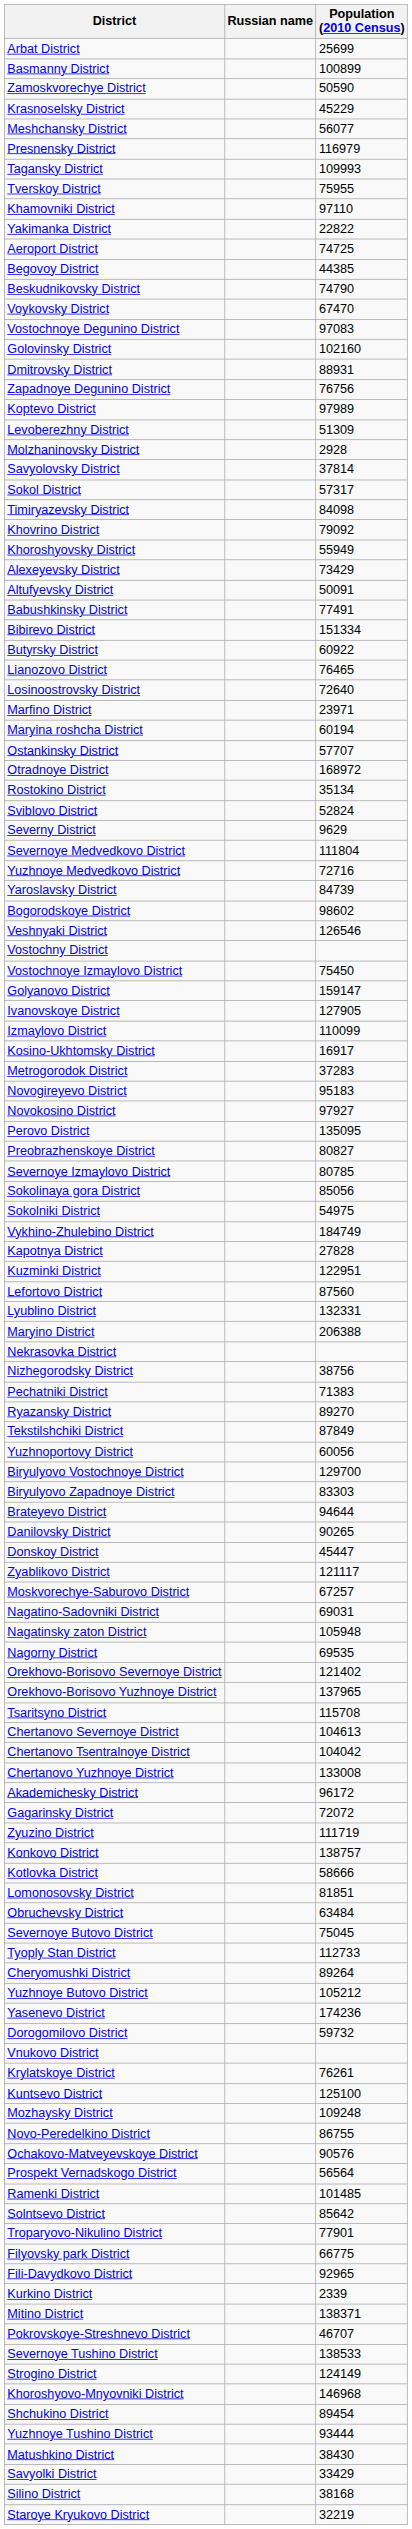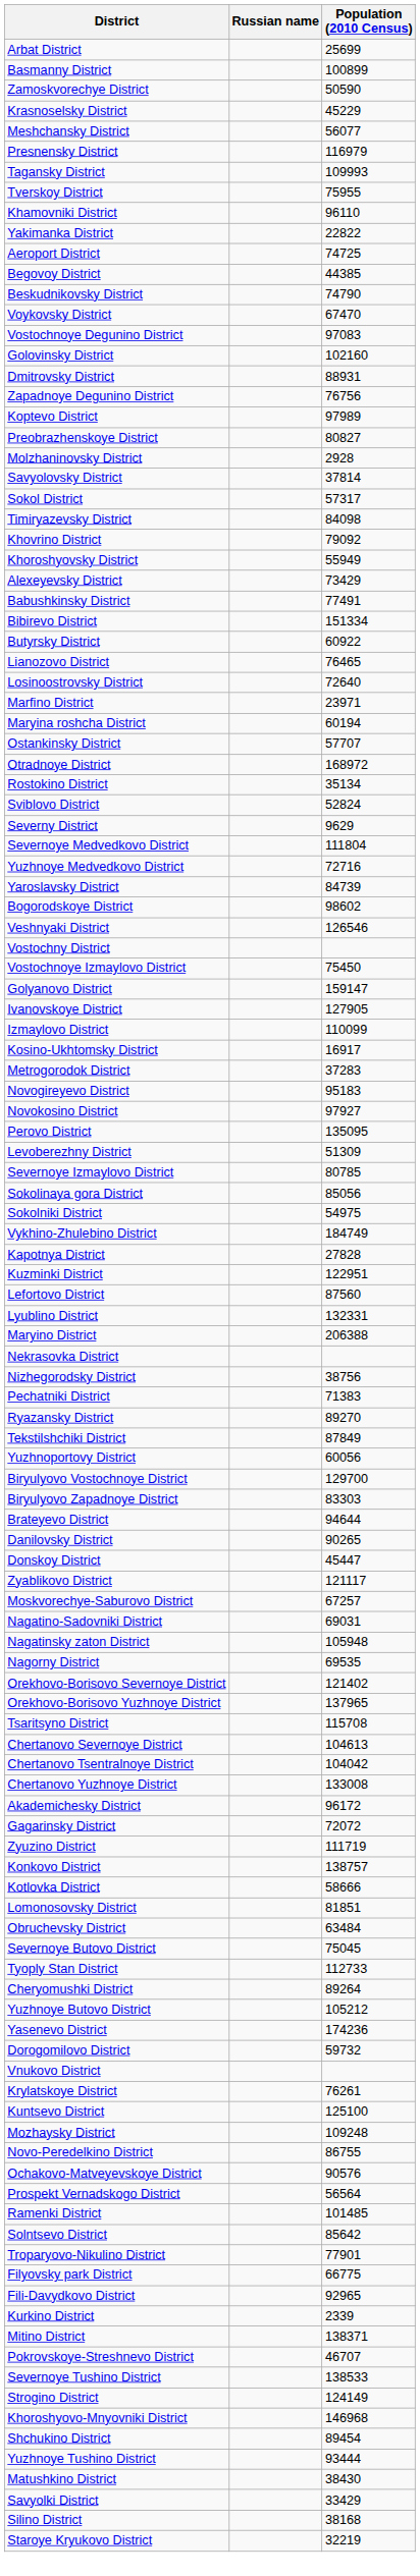 <table class="wikitable sortable">
 <tr>
 <th>District</th>
 <th>Russian name</th>
 <th>Population<br>(<a href='#'>2010 Census</a>)</th>
 </tr>
 <tr>
 <td><a href='#'>Arbat District</a></td>
 <td></td>
 <td>25699</td>
 </tr>
 <tr>
 <td><a href='#'>Basmanny District</a></td>
 <td></td>
 <td>100899</td>
 </tr>
 <tr>
 <td><a href='#'>Zamoskvorechye District</a></td>
 <td></td>
 <td>50590</td>
 </tr>
 <tr>
 <td><a href='#'>Krasnoselsky District</a></td>
 <td></td>
 <td>45229</td>
 </tr>
 <tr>
 <td><a href='#'>Meshchansky District</a></td>
 <td></td>
 <td>56077</td>
 </tr>
 <tr>
 <td><a href='#'>Presnensky District</a></td>
 <td></td>
 <td>116979</td>
 </tr>
 <tr>
 <td><a href='#'>Tagansky District</a></td>
 <td></td>
 <td>109993</td>
 </tr>
 <tr>
 <td><a href='#'>Tverskoy District</a></td>
 <td></td>
 <td>75955</td>
 </tr>
 <tr>
 <td><a href='#'>Khamovniki District</a></td>
 <td></td>
-<td>97110</td>
+<td>96110</td>
 </tr>
 <tr>
 <td><a href='#'>Yakimanka District</a></td>
 <td></td>
 <td>22822</td>
 </tr>
 <tr>
 <td><a href='#'>Aeroport District</a></td>
 <td></td>
 <td>74725</td>
 </tr>
 <tr>
 <td><a href='#'>Begovoy District</a></td>
 <td></td>
 <td>44385</td>
 </tr>
 <tr>
 <td><a href='#'>Beskudnikovsky District</a></td>
 <td></td>
 <td>74790</td>
 </tr>
 <tr>
 <td><a href='#'>Voykovsky District</a></td>
 <td></td>
 <td>67470</td>
 </tr>
 <tr>
 <td><a href='#'>Vostochnoye Degunino District</a></td>
 <td></td>
 <td>97083</td>
 </tr>
 <tr>
 <td><a href='#'>Golovinsky District</a></td>
 <td></td>
 <td>102160</td>
 </tr>
 <tr>
 <td><a href='#'>Dmitrovsky District</a></td>
 <td></td>
 <td>88931</td>
 </tr>
 <tr>
 <td><a href='#'>Zapadnoye Degunino District</a></td>
 <td></td>
 <td>76756</td>
 </tr>
 <tr>
 <td><a href='#'>Koptevo District</a></td>
 <td></td>
 <td>97989</td>
 </tr>
 <tr>
-<td><a href='#'>Levoberezhny District</a></td>
+<td><a href='#'>Preobrazhenskoye District</a></td>
 <td></td>
-<td>51309</td>
+<td>80827</td>
 </tr>
 <tr>
 <td><a href='#'>Molzhaninovsky District</a></td>
 <td></td>
 <td>2928</td>
 </tr>
 <tr>
 <td><a href='#'>Savyolovsky District</a></td>
 <td></td>
 <td>37814</td>
 </tr>
 <tr>
 <td><a href='#'>Sokol District</a></td>
 <td></td>
 <td>57317</td>
 </tr>
 <tr>
 <td><a href='#'>Timiryazevsky District</a></td>
 <td></td>
 <td>84098</td>
 </tr>
 <tr>
 <td><a href='#'>Khovrino District</a></td>
 <td></td>
 <td>79092</td>
 </tr>
 <tr>
 <td><a href='#'>Khoroshyovsky District</a></td>
 <td></td>
 <td>55949</td>
 </tr>
 <tr>
 <td><a href='#'>Alexeyevsky District</a></td>
 <td></td>
 <td>73429</td>
-</tr>
-<tr>
-<td><a href='#'>Altufyevsky District</a></td>
-<td></td>
-<td>50091</td>
 </tr>
 <tr>
 <td><a href='#'>Babushkinsky District</a></td>
 <td></td>
 <td>77491</td>
 </tr>
 <tr>
 <td><a href='#'>Bibirevo District</a></td>
 <td></td>
 <td>151334</td>
 </tr>
 <tr>
 <td><a href='#'>Butyrsky District</a></td>
 <td></td>
 <td>60922</td>
 </tr>
 <tr>
 <td><a href='#'>Lianozovo District</a></td>
 <td></td>
 <td>76465</td>
 </tr>
 <tr>
 <td><a href='#'>Losinoostrovsky District</a></td>
 <td></td>
 <td>72640</td>
 </tr>
 <tr>
 <td><a href='#'>Marfino District</a></td>
 <td></td>
 <td>23971</td>
 </tr>
 <tr>
 <td><a href='#'>Maryina roshcha District</a></td>
 <td></td>
 <td>60194</td>
 </tr>
 <tr>
 <td><a href='#'>Ostankinsky District</a></td>
 <td></td>
 <td>57707</td>
 </tr>
 <tr>
 <td><a href='#'>Otradnoye District</a></td>
 <td></td>
 <td>168972</td>
 </tr>
 <tr>
 <td><a href='#'>Rostokino District</a></td>
 <td></td>
 <td>35134</td>
 </tr>
 <tr>
 <td><a href='#'>Sviblovo District</a></td>
 <td></td>
 <td>52824</td>
 </tr>
 <tr>
 <td><a href='#'>Severny District</a></td>
 <td></td>
 <td>9629</td>
 </tr>
 <tr>
 <td><a href='#'>Severnoye Medvedkovo District</a></td>
 <td></td>
 <td>111804</td>
 </tr>
 <tr>
 <td><a href='#'>Yuzhnoye Medvedkovo District</a></td>
 <td></td>
 <td>72716</td>
 </tr>
 <tr>
 <td><a href='#'>Yaroslavsky District</a></td>
 <td></td>
 <td>84739</td>
 </tr>
 <tr>
 <td><a href='#'>Bogorodskoye District</a></td>
 <td></td>
 <td>98602</td>
 </tr>
 <tr>
 <td><a href='#'>Veshnyaki District</a></td>
 <td></td>
 <td>126546</td>
 </tr>
 <tr>
 <td><a href='#'>Vostochny District</a></td>
 <td></td>
 <td></td>
 </tr>
 <tr>
 <td><a href='#'>Vostochnoye Izmaylovo District</a></td>
 <td></td>
 <td>75450</td>
 </tr>
 <tr>
 <td><a href='#'>Golyanovo District</a></td>
 <td></td>
 <td>159147</td>
 </tr>
 <tr>
 <td><a href='#'>Ivanovskoye District</a></td>
 <td></td>
 <td>127905</td>
 </tr>
 <tr>
 <td><a href='#'>Izmaylovo District</a></td>
 <td></td>
 <td>110099</td>
 </tr>
 <tr>
 <td><a href='#'>Kosino-Ukhtomsky District</a></td>
 <td></td>
 <td>16917</td>
 </tr>
 <tr>
 <td><a href='#'>Metrogorodok District</a></td>
 <td></td>
 <td>37283</td>
 </tr>
 <tr>
 <td><a href='#'>Novogireyevo District</a></td>
 <td></td>
 <td>95183</td>
 </tr>
 <tr>
 <td><a href='#'>Novokosino District</a></td>
 <td></td>
 <td>97927</td>
 </tr>
 <tr>
 <td><a href='#'>Perovo District</a></td>
 <td></td>
 <td>135095</td>
 </tr>
 <tr>
-<td><a href='#'>Preobrazhenskoye District</a></td>
+<td><a href='#'>Levoberezhny District</a></td>
 <td></td>
-<td>80827</td>
+<td>51309</td>
 </tr>
 <tr>
 <td><a href='#'>Severnoye Izmaylovo District</a></td>
 <td></td>
 <td>80785</td>
 </tr>
 <tr>
 <td><a href='#'>Sokolinaya gora District</a></td>
 <td></td>
 <td>85056</td>
 </tr>
 <tr>
 <td><a href='#'>Sokolniki District</a></td>
 <td></td>
 <td>54975</td>
 </tr>
 <tr>
 <td><a href='#'>Vykhino-Zhulebino District</a></td>
 <td></td>
 <td>184749</td>
 </tr>
 <tr>
 <td><a href='#'>Kapotnya District</a></td>
 <td></td>
 <td>27828</td>
 </tr>
 <tr>
 <td><a href='#'>Kuzminki District</a></td>
 <td></td>
 <td>122951</td>
 </tr>
 <tr>
 <td><a href='#'>Lefortovo District</a></td>
 <td></td>
 <td>87560</td>
 </tr>
 <tr>
 <td><a href='#'>Lyublino District</a></td>
 <td></td>
 <td>132331</td>
 </tr>
 <tr>
 <td><a href='#'>Maryino District</a></td>
 <td></td>
 <td>206388</td>
 </tr>
 <tr>
 <td><a href='#'>Nekrasovka District</a></td>
 <td></td>
 <td></td>
 </tr>
 <tr>
 <td><a href='#'>Nizhegorodsky District</a></td>
 <td></td>
 <td>38756</td>
 </tr>
 <tr>
 <td><a href='#'>Pechatniki District</a></td>
 <td></td>
 <td>71383</td>
 </tr>
 <tr>
 <td><a href='#'>Ryazansky District</a></td>
 <td></td>
 <td>89270</td>
 </tr>
 <tr>
 <td><a href='#'>Tekstilshchiki District</a></td>
 <td></td>
 <td>87849</td>
 </tr>
 <tr>
 <td><a href='#'>Yuzhnoportovy District</a></td>
 <td></td>
 <td>60056</td>
 </tr>
 <tr>
 <td><a href='#'>Biryulyovo Vostochnoye District</a></td>
 <td></td>
 <td>129700</td>
 </tr>
 <tr>
 <td><a href='#'>Biryulyovo Zapadnoye District</a></td>
 <td></td>
 <td>83303</td>
 </tr>
 <tr>
 <td><a href='#'>Brateyevo District</a></td>
 <td></td>
 <td>94644</td>
 </tr>
 <tr>
 <td><a href='#'>Danilovsky District</a></td>
 <td></td>
 <td>90265</td>
 </tr>
 <tr>
 <td><a href='#'>Donskoy District</a></td>
 <td></td>
 <td>45447</td>
 </tr>
 <tr>
 <td><a href='#'>Zyablikovo District</a></td>
 <td></td>
 <td>121117</td>
 </tr>
 <tr>
 <td><a href='#'>Moskvorechye-Saburovo District</a></td>
 <td></td>
 <td>67257</td>
 </tr>
 <tr>
 <td><a href='#'>Nagatino-Sadovniki District</a></td>
 <td></td>
 <td>69031</td>
 </tr>
 <tr>
 <td><a href='#'>Nagatinsky zaton District</a></td>
 <td></td>
 <td>105948</td>
 </tr>
 <tr>
 <td><a href='#'>Nagorny District</a></td>
 <td></td>
 <td>69535</td>
 </tr>
 <tr>
 <td><a href='#'>Orekhovo-Borisovo Severnoye District</a></td>
 <td></td>
 <td>121402</td>
 </tr>
 <tr>
 <td><a href='#'>Orekhovo-Borisovo Yuzhnoye District</a></td>
 <td></td>
 <td>137965</td>
 </tr>
 <tr>
 <td><a href='#'>Tsaritsyno District</a></td>
 <td></td>
 <td>115708</td>
 </tr>
 <tr>
 <td><a href='#'>Chertanovo Severnoye District</a></td>
 <td></td>
 <td>104613</td>
 </tr>
 <tr>
 <td><a href='#'>Chertanovo Tsentralnoye District</a></td>
 <td></td>
 <td>104042</td>
 </tr>
 <tr>
 <td><a href='#'>Chertanovo Yuzhnoye District</a></td>
 <td></td>
 <td>133008</td>
 </tr>
 <tr>
 <td><a href='#'>Akademichesky District</a></td>
 <td></td>
 <td>96172</td>
 </tr>
 <tr>
 <td><a href='#'>Gagarinsky District</a></td>
 <td></td>
 <td>72072</td>
 </tr>
 <tr>
 <td><a href='#'>Zyuzino District</a></td>
 <td></td>
 <td>111719</td>
 </tr>
 <tr>
 <td><a href='#'>Konkovo District</a></td>
 <td></td>
 <td>138757</td>
 </tr>
 <tr>
 <td><a href='#'>Kotlovka District</a></td>
 <td></td>
 <td>58666</td>
 </tr>
 <tr>
 <td><a href='#'>Lomonosovsky District</a></td>
 <td></td>
 <td>81851</td>
 </tr>
 <tr>
 <td><a href='#'>Obruchevsky District</a></td>
 <td></td>
 <td>63484</td>
 </tr>
 <tr>
 <td><a href='#'>Severnoye Butovo District</a></td>
 <td></td>
 <td>75045</td>
 </tr>
 <tr>
 <td><a href='#'>Tyoply Stan District</a></td>
 <td></td>
 <td>112733</td>
 </tr>
 <tr>
 <td><a href='#'>Cheryomushki District</a></td>
 <td></td>
 <td>89264</td>
 </tr>
 <tr>
 <td><a href='#'>Yuzhnoye Butovo District</a></td>
 <td></td>
 <td>105212</td>
 </tr>
 <tr>
 <td><a href='#'>Yasenevo District</a></td>
 <td></td>
 <td>174236</td>
 </tr>
 <tr>
 <td><a href='#'>Dorogomilovo District</a></td>
 <td></td>
 <td>59732</td>
 </tr>
 <tr>
 <td><a href='#'>Vnukovo District</a></td>
 <td></td>
 <td></td>
 </tr>
 <tr>
 <td><a href='#'>Krylatskoye District</a></td>
 <td></td>
 <td>76261</td>
 </tr>
 <tr>
 <td><a href='#'>Kuntsevo District</a></td>
 <td></td>
 <td>125100</td>
 </tr>
 <tr>
 <td><a href='#'>Mozhaysky District</a></td>
 <td></td>
 <td>109248</td>
 </tr>
 <tr>
 <td><a href='#'>Novo-Peredelkino District</a></td>
 <td></td>
 <td>86755</td>
 </tr>
 <tr>
 <td><a href='#'>Ochakovo-Matveyevskoye District</a></td>
 <td></td>
 <td>90576</td>
 </tr>
 <tr>
 <td><a href='#'>Prospekt Vernadskogo District</a></td>
 <td></td>
 <td>56564</td>
 </tr>
 <tr>
 <td><a href='#'>Ramenki District</a></td>
 <td></td>
 <td>101485</td>
 </tr>
 <tr>
 <td><a href='#'>Solntsevo District</a></td>
 <td></td>
 <td>85642</td>
 </tr>
 <tr>
 <td><a href='#'>Troparyovo-Nikulino District</a></td>
 <td></td>
 <td>77901</td>
 </tr>
 <tr>
 <td><a href='#'>Filyovsky park District</a></td>
 <td></td>
 <td>66775</td>
 </tr>
 <tr>
 <td><a href='#'>Fili-Davydkovo District</a></td>
 <td></td>
 <td>92965</td>
 </tr>
 <tr>
 <td><a href='#'>Kurkino District</a></td>
 <td></td>
 <td>2339</td>
 </tr>
 <tr>
 <td><a href='#'>Mitino District</a></td>
 <td></td>
 <td>138371</td>
 </tr>
 <tr>
 <td><a href='#'>Pokrovskoye-Streshnevo District</a></td>
 <td></td>
 <td>46707</td>
 </tr>
 <tr>
 <td><a href='#'>Severnoye Tushino District</a></td>
 <td></td>
 <td>138533</td>
 </tr>
 <tr>
 <td><a href='#'>Strogino District</a></td>
 <td></td>
 <td>124149</td>
 </tr>
 <tr>
 <td><a href='#'>Khoroshyovo-Mnyovniki District</a></td>
 <td></td>
 <td>146968</td>
 </tr>
 <tr>
 <td><a href='#'>Shchukino District</a></td>
 <td></td>
 <td>89454</td>
 </tr>
 <tr>
 <td><a href='#'>Yuzhnoye Tushino District</a></td>
 <td></td>
 <td>93444</td>
 </tr>
 <tr>
 <td><a href='#'>Matushkino District</a></td>
 <td></td>
 <td>38430</td>
 </tr>
 <tr>
 <td><a href='#'>Savyolki District</a></td>
 <td></td>
 <td>33429</td>
 </tr>
 <tr>
 <td><a href='#'>Silino District</a></td>
 <td></td>
 <td>38168</td>
 </tr>
 <tr>
 <td><a href='#'>Staroye Kryukovo District</a></td>
 <td></td>
 <td>32219</td>
 </tr>
 </table>
